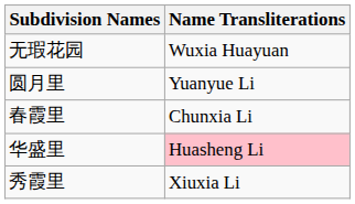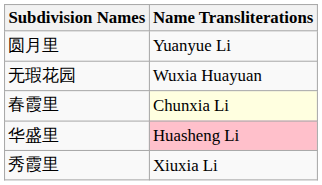 <table class="wikitable sortable">
 <tr>
 <th>Subdivision Names</th>
 <th>Name Transliterations</th>
 </tr>
 <tr>
+<td>圆月里</td>
+<td>Yuanyue Li</td>
+</tr>
+<tr>
 <td>无瑕花园</td>
 <td>Wuxia Huayuan</td>
 </tr>
 <tr>
-<td>圆月里</td>
-<td>Yuanyue Li</td>
-</tr>
-<tr>
 <td>春霞里</td>
-<td>Chunxia Li</td>
+<td style="background: lightyellow;">Chunxia Li</td>
 </tr>
 <tr>
 <td>华盛里</td>
 <td style="background: pink;">Huasheng Li</td>
 </tr>
 <tr>
 <td>秀霞里</td>
 <td>Xiuxia Li</td>
 </tr>
 </table>
